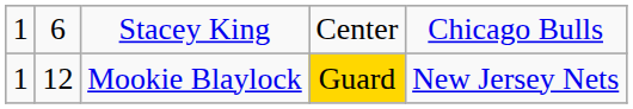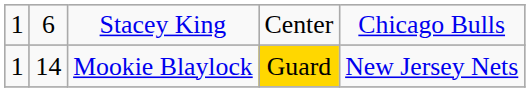 <table class="wikitable" style="text-align:center">
 <tr>
 <td>1</td>
 <td>6</td>
 <td><a href='#'>Stacey King</a></td>
 <td>Center</td>
 <td><a href='#'>Chicago Bulls</a></td>
 </tr>
 <tr>
 <td>1</td>
-<td>12</td>
+<td>14</td>
 <td><a href='#'>Mookie Blaylock</a></td>
 <td style="background: gold;">Guard</td>
 <td><a href='#'>New Jersey Nets</a></td>
 </tr>
 </table>
